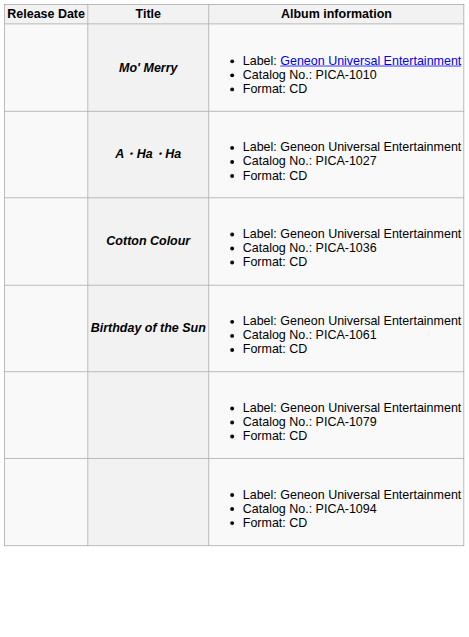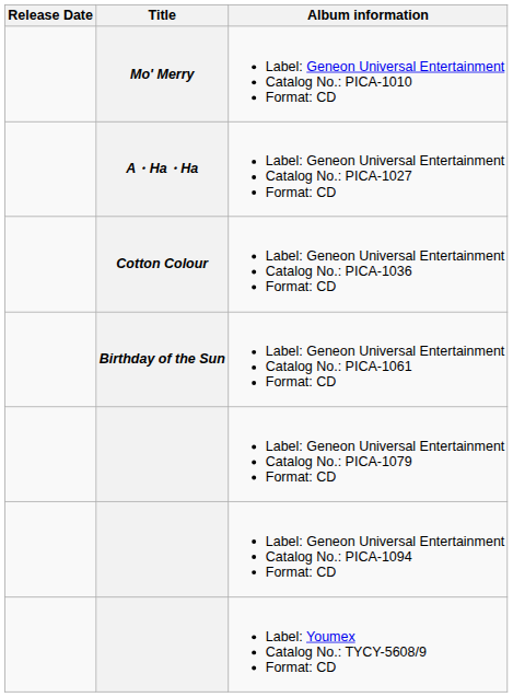 <table class="wikitable plainrowheaders">
 <tr>
 <th>Release Date</th>
 <th>Title</th>
 <th>Album information</th>
 </tr>
 <tr>
 <td></td>
 <th scope="row"><em>Mo' Merry</em></th>
 <td><br><ul><li>Label: <a href='#'>Geneon Universal Entertainment</a></li><li>Catalog No.: PICA-1010</li><li>Format: CD</li></ul></td>
 </tr>
 <tr>
 <td></td>
 <th scope="row"><em>A・Ha・Ha</em></th>
 <td><br><ul><li>Label: Geneon Universal Entertainment</li><li>Catalog No.: PICA-1027</li><li>Format: CD</li></ul></td>
 </tr>
 <tr>
 <td></td>
 <th scope="row"><em>Cotton Colour</em></th>
 <td><br><ul><li>Label: Geneon Universal Entertainment</li><li>Catalog No.: PICA-1036</li><li>Format: CD</li></ul></td>
 </tr>
 <tr>
 <td></td>
 <th scope="row"><em>Birthday of the Sun</em></th>
 <td><br><ul><li>Label: Geneon Universal Entertainment</li><li>Catalog No.: PICA-1061</li><li>Format: CD</li></ul></td>
 </tr>
 <tr>
 <td></td>
 <th scope="row"></th>
 <td><br><ul><li>Label: Geneon Universal Entertainment</li><li>Catalog No.: PICA-1079</li><li>Format: CD</li></ul></td>
 </tr>
 <tr>
 <td></td>
 <th scope="row"></th>
 <td><br><ul><li>Label: Geneon Universal Entertainment</li><li>Catalog No.: PICA-1094</li><li>Format: CD</li></ul></td>
 </tr>
+<tr>
+<td></td>
+<th scope="row"></th>
+<td><br><ul><li>Label: <a href='#'>Youmex</a></li><li>Catalog No.: TYCY-5608/9</li><li>Format: CD</li></ul></td>
+</tr>
 </table>
